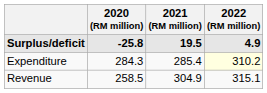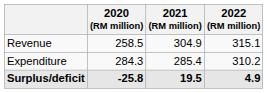 <table class="wikitable mw-collapsible">
 <tr>
 <th></th>
 <th>2020<br><small>(RM million)</small></th>
 <th>2021<br><small>(RM million)</small></th>
 <th>2022<br><small>(RM million)</small></th>
 </tr>
+<tr>
+<td>Revenue</td>
+<td align="right">258.5</td>
+<td align="right">304.9</td>
+<td align="right">315.1</td>
+</tr>
+<tr>
+<td>Expenditure</td>
+<td align="right">284.3</td>
+<td align="right">285.4</td>
+<td align="right">310.2</td>
+</tr>
 <tr style="background:#e6e6e6">
 <td><strong>Surplus/deficit</strong></td>
 <td align="right"><strong>-25.8</strong></td>
 <td align="right"><strong>19.5</strong></td>
 <td align="right"><strong>4.9</strong></td>
 </tr>
-<tr>
-<td>Expenditure</td>
-<td align="right">284.3</td>
-<td align="right">285.4</td>
-<td align="right" style="background: lightyellow;">310.2</td>
-</tr>
-<tr>
-<td>Revenue</td>
-<td align="right">258.5</td>
-<td align="right">304.9</td>
-<td align="right">315.1</td>
-</tr>
 </table>
